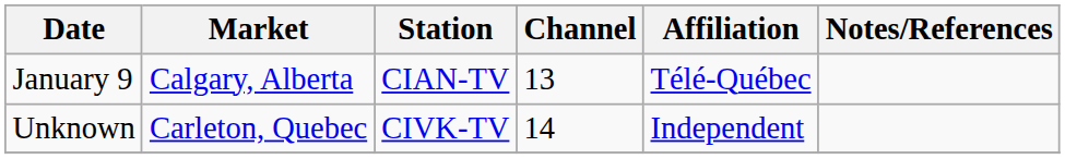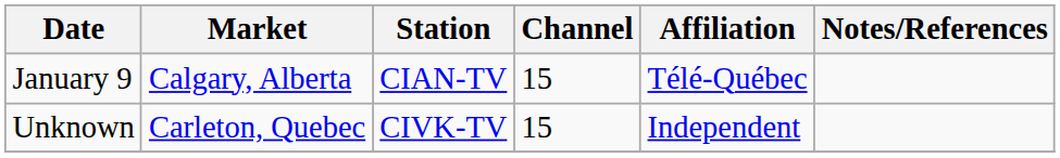 <table class="wikitable">
 <tr>
 <th>Date</th>
 <th>Market</th>
 <th>Station</th>
 <th>Channel</th>
 <th>Affiliation</th>
 <th>Notes/References</th>
 </tr>
 <tr>
 <td>January 9</td>
 <td><a href='#'>Calgary, Alberta</a></td>
 <td><a href='#'>CIAN-TV</a></td>
-<td>13</td>
+<td>15</td>
 <td><a href='#'>Télé-Québec</a></td>
 <td></td>
 </tr>
 <tr>
 <td>Unknown</td>
 <td><a href='#'>Carleton, Quebec</a></td>
 <td><a href='#'>CIVK-TV</a></td>
-<td>14</td>
+<td>15</td>
 <td><a href='#'>Independent</a></td>
 <td></td>
 </tr>
 <tr>
 </tr>
 </table>
